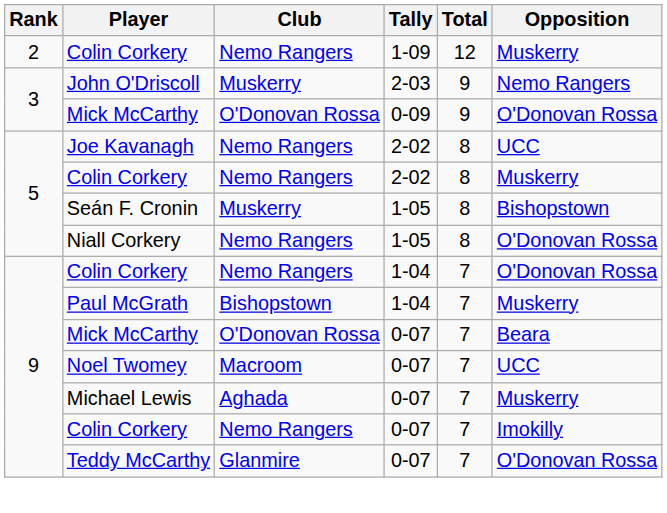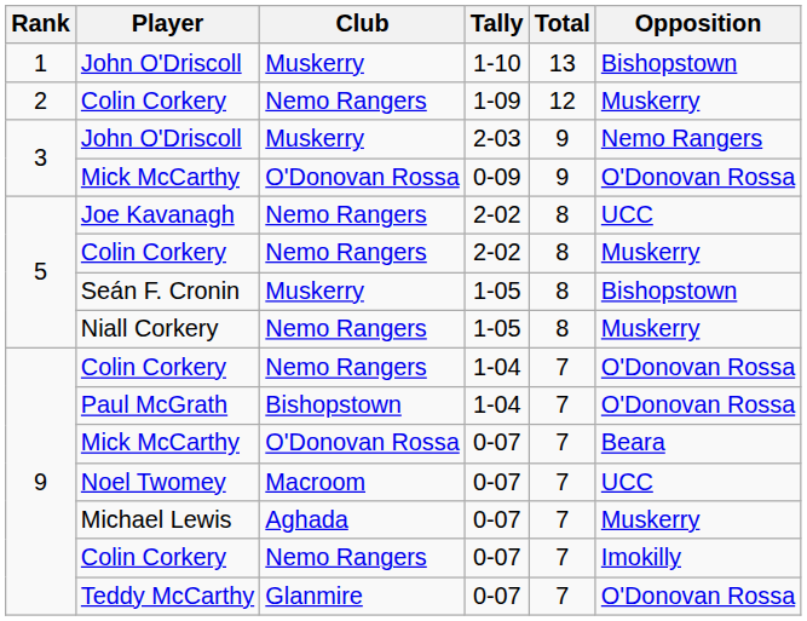 <table class="wikitable">
 <tr>
 <th>Rank</th>
 <th>Player</th>
 <th>Club</th>
 <th>Tally</th>
 <th>Total</th>
 <th>Opposition</th>
+</tr>
+<tr>
+<td rowspan="1" style="text-align:center;">1</td>
+<td><a href='#'>John O'Driscoll</a></td>
+<td><a href='#'>Muskerry</a></td>
+<td align=center>1-10</td>
+<td align=center>13</td>
+<td><a href='#'>Bishopstown</a></td>
 </tr>
 <tr>
 <td rowspan="1" style="text-align:center;">2</td>
 <td><a href='#'>Colin Corkery</a></td>
 <td><a href='#'>Nemo Rangers</a></td>
 <td align=center>1-09</td>
 <td align=center>12</td>
 <td><a href='#'>Muskerry</a></td>
 </tr>
 <tr>
 <td rowspan="2" style="text-align:center;">3</td>
 <td><a href='#'>John O'Driscoll</a></td>
 <td><a href='#'>Muskerry</a></td>
 <td align=center>2-03</td>
 <td align=center>9</td>
 <td><a href='#'>Nemo Rangers</a></td>
 </tr>
 <tr>
 <td><a href='#'>Mick McCarthy</a></td>
 <td><a href='#'>O'Donovan Rossa</a></td>
 <td align=center>0-09</td>
 <td align=center>9</td>
 <td><a href='#'>O'Donovan Rossa</a></td>
 </tr>
 <tr>
 <td rowspan="4" style="text-align:center;">5</td>
 <td><a href='#'>Joe Kavanagh</a></td>
 <td><a href='#'>Nemo Rangers</a></td>
 <td align=center>2-02</td>
 <td align=center>8</td>
 <td><a href='#'>UCC</a></td>
 </tr>
 <tr>
 <td><a href='#'>Colin Corkery</a></td>
 <td><a href='#'>Nemo Rangers</a></td>
 <td align=center>2-02</td>
 <td align=center>8</td>
 <td><a href='#'>Muskerry</a></td>
 </tr>
 <tr>
 <td>Seán F. Cronin</td>
 <td><a href='#'>Muskerry</a></td>
 <td align=center>1-05</td>
 <td align=center>8</td>
 <td><a href='#'>Bishopstown</a></td>
 </tr>
 <tr>
 <td>Niall Corkery</td>
 <td><a href='#'>Nemo Rangers</a></td>
 <td align=center>1-05</td>
 <td align=center>8</td>
-<td><a href='#'>O'Donovan Rossa</a></td>
+<td><a href='#'>Muskerry</a></td>
 </tr>
 <tr>
 <td rowspan="7" style="text-align:center;">9</td>
 <td><a href='#'>Colin Corkery</a></td>
 <td><a href='#'>Nemo Rangers</a></td>
 <td align=center>1-04</td>
 <td align=center>7</td>
 <td><a href='#'>O'Donovan Rossa</a></td>
 </tr>
 <tr>
 <td><a href='#'>Paul McGrath</a></td>
 <td><a href='#'>Bishopstown</a></td>
 <td align=center>1-04</td>
 <td align=center>7</td>
-<td><a href='#'>Muskerry</a></td>
+<td><a href='#'>O'Donovan Rossa</a></td>
 </tr>
 <tr>
 <td><a href='#'>Mick McCarthy</a></td>
 <td><a href='#'>O'Donovan Rossa</a></td>
 <td align=center>0-07</td>
 <td align=center>7</td>
 <td><a href='#'>Beara</a></td>
 </tr>
 <tr>
 <td><a href='#'>Noel Twomey</a></td>
 <td><a href='#'>Macroom</a></td>
 <td align=center>0-07</td>
 <td align=center>7</td>
 <td><a href='#'>UCC</a></td>
 </tr>
 <tr>
 <td>Michael Lewis</td>
 <td><a href='#'>Aghada</a></td>
 <td align=center>0-07</td>
 <td align=center>7</td>
 <td><a href='#'>Muskerry</a></td>
 </tr>
 <tr>
 <td><a href='#'>Colin Corkery</a></td>
 <td><a href='#'>Nemo Rangers</a></td>
 <td align=center>0-07</td>
 <td align=center>7</td>
 <td><a href='#'>Imokilly</a></td>
 </tr>
 <tr>
 <td><a href='#'>Teddy McCarthy</a></td>
 <td><a href='#'>Glanmire</a></td>
 <td align=center>0-07</td>
 <td align=center>7</td>
 <td><a href='#'>O'Donovan Rossa</a></td>
 </tr>
 </table>
